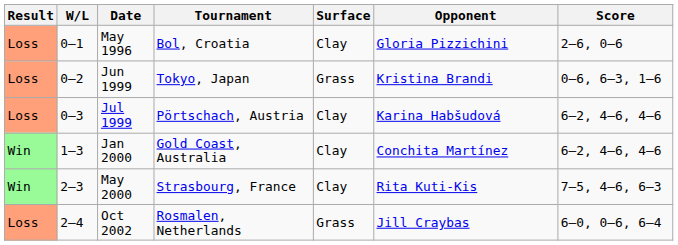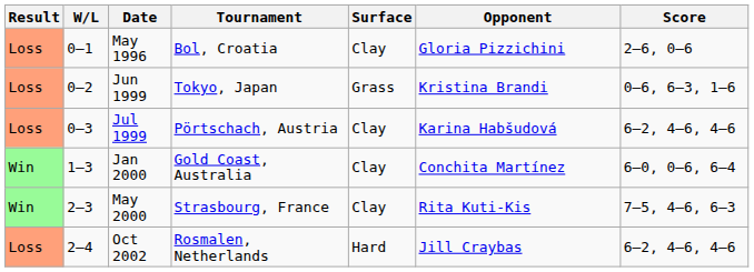 <table class="sortable wikitable">
 <tr>
 <th style="width:40px">Result</th>
 <th style="width:35px" class="unsortable">W/L</th>
 <th style="width:50px">Date</th>
 <th style="width:155px">Tournament</th>
 <th style="width:50px">Surface</th>
 <th style="width:180px">Opponent</th>
 <th style="width:110px" class="unsortable">Score</th>
 </tr>
 <tr>
 <td style="background:#ffa07a;">Loss</td>
 <td>0–1</td>
 <td>May 1996</td>
 <td><a href='#'>Bol</a>, Croatia</td>
 <td>Clay</td>
 <td> <a href='#'>Gloria Pizzichini</a></td>
 <td>2–6, 0–6</td>
 </tr>
 <tr>
 <td style="background:#ffa07a;">Loss</td>
 <td>0–2</td>
 <td>Jun 1999</td>
 <td><a href='#'>Tokyo</a>, Japan</td>
 <td>Grass</td>
 <td> <a href='#'>Kristina Brandi</a></td>
 <td>0–6, 6–3, 1–6</td>
 </tr>
 <tr>
 <td style="background:#ffa07a;">Loss</td>
 <td>0–3</td>
 <td><a href='#'>Jul 1999</a></td>
 <td><a href='#'>Pörtschach</a>, Austria</td>
 <td>Clay</td>
 <td> <a href='#'>Karina Habšudová</a></td>
 <td>6–2, 4–6, 4–6</td>
 </tr>
 <tr>
 <td style="background:#98fb98;">Win</td>
 <td>1–3</td>
 <td>Jan 2000</td>
 <td><a href='#'>Gold Coast</a>, Australia</td>
 <td>Clay</td>
 <td> <a href='#'>Conchita Martínez</a></td>
-<td>6–2, 4–6, 4–6</td>
+<td>6–0, 0–6, 6–4</td>
 </tr>
 <tr>
 <td style="background:#98fb98;">Win</td>
 <td>2–3</td>
 <td>May 2000</td>
 <td><a href='#'>Strasbourg</a>, France</td>
 <td>Clay</td>
 <td> <a href='#'>Rita Kuti-Kis</a></td>
 <td>7–5, 4–6, 6–3</td>
 </tr>
 <tr>
 <td style="background:#ffa07a;">Loss</td>
 <td>2–4</td>
 <td>Oct 2002</td>
 <td><a href='#'>Rosmalen</a>, Netherlands</td>
-<td>Grass</td>
+<td>Hard</td>
 <td> <a href='#'>Jill Craybas</a></td>
-<td>6–0, 0–6, 6–4</td>
+<td>6–2, 4–6, 4–6</td>
 </tr>
 </table>
